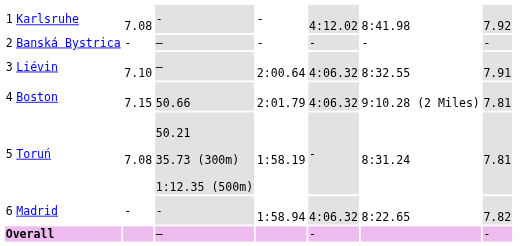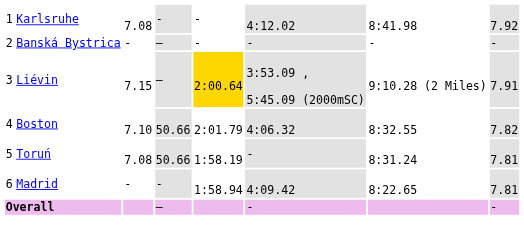 <table>
 <tr>
 <td>1</td>
 <td align=left><a href='#'>Karlsruhe</a></td>
 <td> <br>7.08</td>
 <td bgcolor=#e2e2e2> -</td>
 <td> -</td>
 <td bgcolor=#e2e2e2> <br>4:12.02</td>
 <td> <br>8:41.98</td>
 <td bgcolor=#e2e2e2> <br>7.92</td>
 </tr>
 <tr>
 <td>2</td>
 <td align=left><a href='#'>Banská Bystrica</a></td>
 <td> -</td>
 <td bgcolor=#e2e2e2> –</td>
 <td> -</td>
 <td bgcolor=#e2e2e2> -</td>
 <td> -</td>
 <td bgcolor=#e2e2e2> -</td>
 </tr>
 <tr>
 <td>3</td>
 <td align=left><a href='#'>Liévin</a></td>
-<td> <br>7.10</td>
+<td> <br>7.15</td>
 <td bgcolor=#e2e2e2> –</td>
-<td> <br>2:00.64</td>
-<td bgcolor=#e2e2e2> <br>4:06.32</td>
-<td> <br>8:32.55</td>
+<td style="background: gold;"> <br>2:00.64</td>
+<td bgcolor=#e2e2e2> <br>3:53.09 , <br><br>5:45.09 (2000mSC)</td>
+<td> <br>9:10.28 (2 Miles)</td>
 <td bgcolor=#e2e2e2> <br>7.91</td>
 </tr>
 <tr>
 <td>4</td>
 <td align=left><a href='#'>Boston</a></td>
-<td> <br>7.15</td>
+<td> <br>7.10</td>
 <td bgcolor=#e2e2e2> <br>50.66</td>
 <td> <br>2:01.79</td>
 <td bgcolor=#e2e2e2> <br>4:06.32</td>
-<td> <br>9:10.28 (2 Miles)</td>
-<td bgcolor=#e2e2e2> <br>7.81</td>
+<td> <br>8:32.55</td>
+<td bgcolor=#e2e2e2> <br>7.82</td>
 </tr>
 <tr>
 <td>5</td>
 <td align=left><a href='#'>Toruń</a></td>
 <td> <br>7.08</td>
-<td bgcolor=#e2e2e2> <br>50.21<br><br>35.73 (300m)<br><br>1:12.35 (500m)</td>
+<td bgcolor=#e2e2e2> <br>50.66</td>
 <td> <br>1:58.19</td>
 <td bgcolor=#e2e2e2> -</td>
 <td> <br>8:31.24</td>
 <td bgcolor=#e2e2e2> <br>7.81</td>
 </tr>
 <tr>
 <td>6</td>
 <td align=left><a href='#'>Madrid</a></td>
 <td> -</td>
 <td bgcolor=#e2e2e2> -</td>
 <td> <br>1:58.94</td>
-<td bgcolor=#e2e2e2> <br>4:06.32</td>
+<td bgcolor=#e2e2e2> <br>4:09.42</td>
 <td> <br>8:22.65</td>
-<td bgcolor=#e2e2e2> <br>7.82</td>
+<td bgcolor=#e2e2e2> <br>7.81</td>
 </tr>
 <tr bgcolor=#eebbee>
 <td colspan="2"><strong>Overall</strong></td>
 <td> </td>
 <td> –</td>
 <td> </td>
 <td> -</td>
 <td> </td>
 <td> -</td>
 </tr>
 </table>
